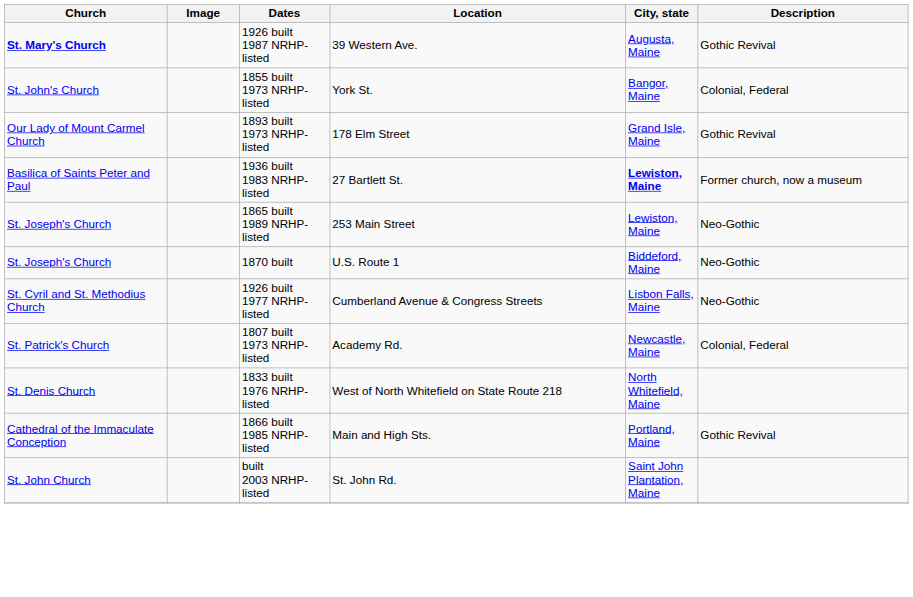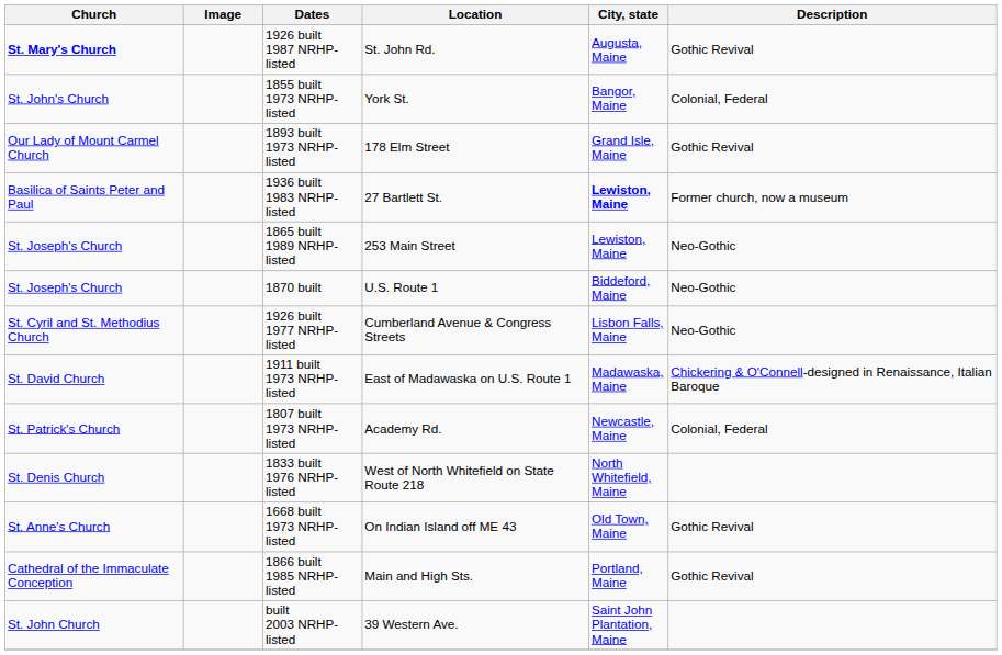 <table class="wikitable sortable" style="width:98%">
 <tr>
 <th width = 18%><strong>Church</strong></th>
 <th width = 8% class="unsortable"><strong>Image</strong></th>
 <th width = 10%><strong>Dates</strong></th>
 <th><strong>Location</strong></th>
 <th width = 8%><strong>City, state</strong></th>
 <th class="unsortable"><strong>Description</strong></th>
 </tr>
 <tr>
 <td><strong><a href='#'>St. Mary's Church</a></strong></td>
 <td></td>
 <td>1926 built<br>1987 NRHP-listed</td>
-<td>39 Western Ave.<br><small></small></td>
+<td>St. John Rd.<br><small></small></td>
 <td><a href='#'>Augusta, Maine</a></td>
 <td>Gothic Revival</td>
 </tr>
 <tr>
 <td><a href='#'>St. John's Church</a></td>
 <td></td>
 <td>1855 built<br>1973 NRHP-listed</td>
 <td>York St.<br><small></small></td>
 <td><a href='#'>Bangor, Maine</a></td>
 <td>Colonial, Federal</td>
 </tr>
 <tr>
 <td><a href='#'>Our Lady of Mount Carmel Church</a></td>
 <td></td>
 <td>1893 built<br>1973 NRHP-listed</td>
 <td>178 Elm Street</td>
 <td><a href='#'>Grand Isle, Maine</a></td>
 <td>Gothic Revival</td>
 </tr>
 <tr>
 <td><a href='#'>Basilica of Saints Peter and Paul</a></td>
 <td></td>
 <td>1936 built<br>1983 NRHP-listed</td>
 <td>27 Bartlett St.<br><small></small></td>
 <td><strong><a href='#'>Lewiston, Maine</a></strong></td>
 <td>Former church, now a museum</td>
 </tr>
 <tr>
 <td><a href='#'>St. Joseph's Church</a></td>
 <td></td>
 <td>1865 built<br>1989 NRHP-listed</td>
 <td>253 Main Street<br><small></small></td>
 <td><a href='#'>Lewiston, Maine</a></td>
 <td>Neo-Gothic</td>
 </tr>
 <tr>
 <td><a href='#'>St. Joseph's Church</a></td>
 <td></td>
 <td>1870 built</td>
 <td>U.S. Route 1<br><small></small></td>
 <td><a href='#'>Biddeford, Maine</a></td>
 <td>Neo-Gothic</td>
 </tr>
 <tr>
 <td><a href='#'>St. Cyril and St. Methodius Church</a></td>
 <td></td>
 <td>1926 built<br>1977 NRHP-listed</td>
 <td>Cumberland Avenue & Congress Streets<br><small></small></td>
 <td><a href='#'>Lisbon Falls, Maine</a></td>
 <td>Neo-Gothic</td>
 </tr>
 <tr>
+<td><a href='#'>St. David Church</a></td>
+<td></td>
+<td>1911 built<br>1973 NRHP-listed</td>
+<td>East of Madawaska on U.S. Route 1<br><small></small></td>
+<td><a href='#'>Madawaska, Maine</a></td>
+<td><a href='#'>Chickering & O'Connell</a>-designed in Renaissance, Italian Baroque</td>
+</tr>
+<tr>
 <td><a href='#'>St. Patrick's Church</a></td>
 <td></td>
 <td>1807 built<br>1973 NRHP-listed</td>
 <td>Academy Rd.<br><small></small></td>
 <td><a href='#'>Newcastle, Maine</a></td>
 <td>Colonial, Federal</td>
 </tr>
 <tr>
 <td><a href='#'>St. Denis Church</a></td>
 <td></td>
 <td>1833 built<br>1976 NRHP-listed</td>
 <td>West of North Whitefield on State Route 218<br><small></small></td>
 <td><a href='#'>North Whitefield, Maine</a></td>
 <td></td>
 </tr>
 <tr>
+<td><a href='#'>St. Anne's Church</a></td>
+<td></td>
+<td>1668 built<br>1973 NRHP-listed</td>
+<td>On Indian Island off ME 43<br><small></small></td>
+<td><a href='#'>Old Town, Maine</a></td>
+<td>Gothic Revival</td>
+</tr>
+<tr>
 <td><a href='#'>Cathedral of the Immaculate Conception</a></td>
 <td></td>
 <td>1866 built<br>1985 NRHP-listed</td>
 <td>Main and High Sts.<br><small></small></td>
 <td><a href='#'>Portland, Maine</a></td>
 <td>Gothic Revival</td>
 </tr>
 <tr>
 <td><a href='#'>St. John Church</a></td>
 <td></td>
 <td>built<br>2003 NRHP-listed</td>
-<td>St. John Rd.<br><small></small></td>
+<td>39 Western Ave.<br><small></small></td>
 <td><a href='#'>Saint John Plantation, Maine</a></td>
 <td></td>
 </tr>
 <tr>
 </tr>
 </table>
